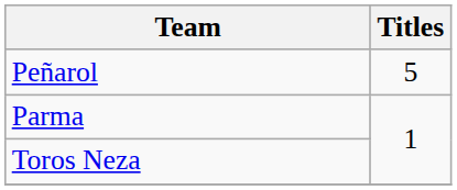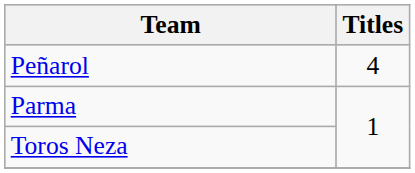 <table class="wikitable">
 <tr>
 <th style="width:200px;">Team</th>
 <th>Titles</th>
 </tr>
 <tr>
 <td> <a href='#'>Peñarol</a></td>
-<td style="text-align:center;">5</td>
+<td style="text-align:center;">4</td>
 </tr>
 <tr>
 <td> <a href='#'>Parma</a></td>
 <td rowspan="2" style="text-align:center;">1</td>
 </tr>
 <tr>
 <td> <a href='#'>Toros Neza</a></td>
 </tr>
 <tr>
 </tr>
 </table>
